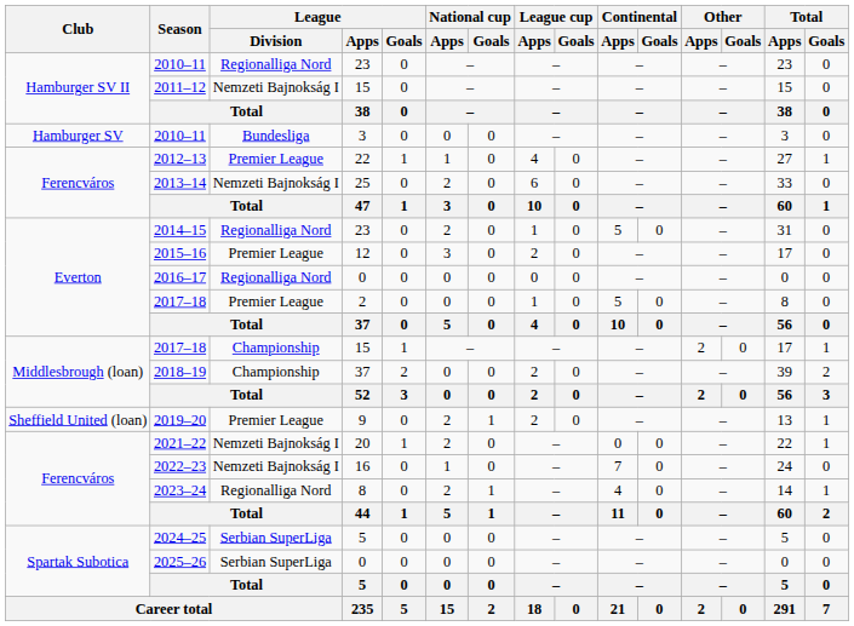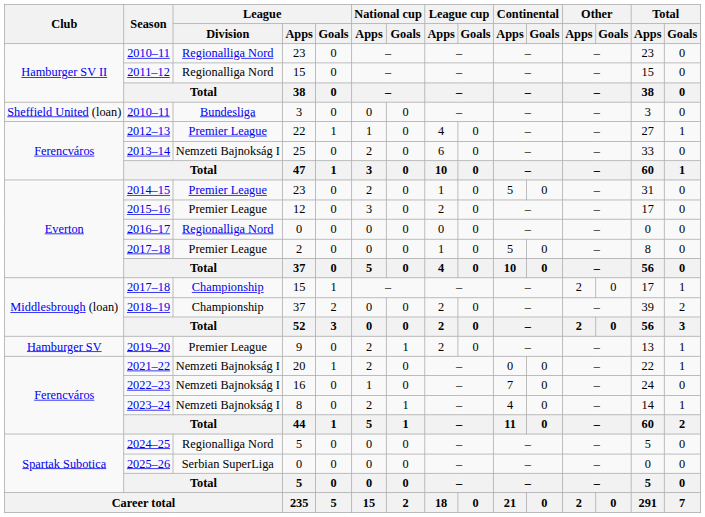 <table class="wikitable" style="text-align:center">
 <tr>
 <th rowspan=2>Club</th>
 <th rowspan=2>Season</th>
 <th colspan=3>League</th>
 <th colspan=2>National cup</th>
 <th colspan=2>League cup</th>
 <th colspan=2>Continental</th>
 <th colspan=2>Other</th>
 <th colspan=2>Total</th>
 </tr>
 <tr>
 <th>Division</th>
 <th>Apps</th>
 <th>Goals</th>
 <th>Apps</th>
 <th>Goals</th>
 <th>Apps</th>
 <th>Goals</th>
 <th>Apps</th>
 <th>Goals</th>
 <th>Apps</th>
 <th>Goals</th>
 <th>Apps</th>
 <th>Goals</th>
 </tr>
 <tr>
 <td rowspan=3><a href='#'>Hamburger SV II</a></td>
 <td><a href='#'>2010–11</a></td>
 <td><a href='#'>Regionalliga Nord</a></td>
 <td>23</td>
 <td>0</td>
 <td colspan=2>–</td>
 <td colspan=2>–</td>
 <td colspan=2>–</td>
 <td colspan=2>–</td>
 <td>23</td>
 <td>0</td>
 </tr>
 <tr>
 <td><a href='#'>2011–12</a></td>
-<td>Nemzeti Bajnokság I</td>
+<td>Regionalliga Nord</td>
 <td>15</td>
 <td>0</td>
 <td colspan=2>–</td>
 <td colspan=2>–</td>
 <td colspan=2>–</td>
 <td colspan=2>–</td>
 <td>15</td>
 <td>0</td>
 </tr>
 <tr>
 <th colspan=2>Total</th>
 <th>38</th>
 <th>0</th>
 <th colspan=2>–</th>
 <th colspan=2>–</th>
 <th colspan=2>–</th>
 <th colspan=2>–</th>
 <th>38</th>
 <th>0</th>
 </tr>
 <tr>
-<td><a href='#'>Hamburger SV</a></td>
+<td><a href='#'>Sheffield United</a> (loan)</td>
 <td><a href='#'>2010–11</a></td>
 <td><a href='#'>Bundesliga</a></td>
 <td>3</td>
 <td>0</td>
 <td>0</td>
 <td>0</td>
 <td colspan=2>–</td>
 <td colspan=2>–</td>
 <td colspan=2>–</td>
 <td>3</td>
 <td>0</td>
 </tr>
 <tr>
 <td rowspan=3><a href='#'>Ferencváros</a></td>
 <td><a href='#'>2012–13</a></td>
 <td><a href='#'>Premier League</a></td>
 <td>22</td>
 <td>1</td>
 <td>1</td>
 <td>0</td>
 <td>4</td>
 <td>0</td>
 <td colspan=2>–</td>
 <td colspan=2>–</td>
 <td>27</td>
 <td>1</td>
 </tr>
 <tr>
 <td><a href='#'>2013–14</a></td>
 <td>Nemzeti Bajnokság I</td>
 <td>25</td>
 <td>0</td>
 <td>2</td>
 <td>0</td>
 <td>6</td>
 <td>0</td>
 <td colspan=2>–</td>
 <td colspan=2>–</td>
 <td>33</td>
 <td>0</td>
 </tr>
 <tr>
 <th colspan=2>Total</th>
 <th>47</th>
 <th>1</th>
 <th>3</th>
 <th>0</th>
 <th>10</th>
 <th>0</th>
 <th colspan=2>–</th>
 <th colspan=2>–</th>
 <th>60</th>
 <th>1</th>
 </tr>
 <tr>
 <td rowspan=5><a href='#'>Everton</a></td>
 <td><a href='#'>2014–15</a></td>
-<td><a href='#'>Regionalliga Nord</a></td>
+<td><a href='#'>Premier League</a></td>
 <td>23</td>
 <td>0</td>
 <td>2</td>
 <td>0</td>
 <td>1</td>
 <td>0</td>
 <td>5</td>
 <td>0</td>
 <td colspan=2>–</td>
 <td>31</td>
 <td>0</td>
 </tr>
 <tr>
 <td><a href='#'>2015–16</a></td>
 <td>Premier League</td>
 <td>12</td>
 <td>0</td>
 <td>3</td>
 <td>0</td>
 <td>2</td>
 <td>0</td>
 <td colspan=2>–</td>
 <td colspan=2>–</td>
 <td>17</td>
 <td>0</td>
 </tr>
 <tr>
 <td><a href='#'>2016–17</a></td>
 <td><a href='#'>Regionalliga Nord</a></td>
 <td>0</td>
 <td>0</td>
 <td>0</td>
 <td>0</td>
 <td>0</td>
 <td>0</td>
 <td colspan=2>–</td>
 <td colspan=2>–</td>
 <td>0</td>
 <td>0</td>
 </tr>
 <tr>
 <td><a href='#'>2017–18</a></td>
 <td>Premier League</td>
 <td>2</td>
 <td>0</td>
 <td>0</td>
 <td>0</td>
 <td>1</td>
 <td>0</td>
 <td>5</td>
 <td>0</td>
 <td colspan=2>–</td>
 <td>8</td>
 <td>0</td>
 </tr>
 <tr>
 <th colspan=2>Total</th>
 <th>37</th>
 <th>0</th>
 <th>5</th>
 <th>0</th>
 <th>4</th>
 <th>0</th>
 <th>10</th>
 <th>0</th>
 <th colspan=2>–</th>
 <th>56</th>
 <th>0</th>
 </tr>
 <tr>
 <td rowspan=3><a href='#'>Middlesbrough</a> (loan)</td>
 <td><a href='#'>2017–18</a></td>
 <td><a href='#'>Championship</a></td>
 <td>15</td>
 <td>1</td>
 <td colspan=2>–</td>
 <td colspan=2>–</td>
 <td colspan=2>–</td>
 <td>2</td>
 <td>0</td>
 <td>17</td>
 <td>1</td>
 </tr>
 <tr>
 <td><a href='#'>2018–19</a></td>
 <td>Championship</td>
 <td>37</td>
 <td>2</td>
 <td>0</td>
 <td>0</td>
 <td>2</td>
 <td>0</td>
 <td colspan=2>–</td>
 <td colspan=2>–</td>
 <td>39</td>
 <td>2</td>
 </tr>
 <tr>
 <th colspan=2>Total</th>
 <th>52</th>
 <th>3</th>
 <th>0</th>
 <th>0</th>
 <th>2</th>
 <th>0</th>
 <th colspan=2>–</th>
 <th>2</th>
 <th>0</th>
 <th>56</th>
 <th>3</th>
 </tr>
 <tr>
-<td><a href='#'>Sheffield United</a> (loan)</td>
+<td><a href='#'>Hamburger SV</a></td>
 <td><a href='#'>2019–20</a></td>
 <td>Premier League</td>
 <td>9</td>
 <td>0</td>
 <td>2</td>
 <td>1</td>
 <td>2</td>
 <td>0</td>
 <td colspan=2>–</td>
 <td colspan=2>–</td>
 <td>13</td>
 <td>1</td>
 </tr>
 <tr>
 <td rowspan=4><a href='#'>Ferencváros</a></td>
 <td><a href='#'>2021–22</a></td>
 <td>Nemzeti Bajnokság I</td>
 <td>20</td>
 <td>1</td>
 <td>2</td>
 <td>0</td>
 <td colspan=2>–</td>
 <td>0</td>
 <td>0</td>
 <td colspan=2>–</td>
 <td>22</td>
 <td>1</td>
 </tr>
 <tr>
 <td><a href='#'>2022–23</a></td>
 <td>Nemzeti Bajnokság I</td>
 <td>16</td>
 <td>0</td>
 <td>1</td>
 <td>0</td>
 <td colspan=2>–</td>
 <td>7</td>
 <td>0</td>
 <td colspan=2>–</td>
 <td>24</td>
 <td>0</td>
 </tr>
 <tr>
 <td><a href='#'>2023–24</a></td>
-<td>Regionalliga Nord</td>
+<td>Nemzeti Bajnokság I</td>
 <td>8</td>
 <td>0</td>
 <td>2</td>
 <td>1</td>
 <td colspan=2>–</td>
 <td>4</td>
 <td>0</td>
 <td colspan=2>–</td>
 <td>14</td>
 <td>1</td>
 </tr>
 <tr>
 <th colspan=2>Total</th>
 <th>44</th>
 <th>1</th>
 <th>5</th>
 <th>1</th>
 <th colspan=2>–</th>
 <th>11</th>
 <th>0</th>
 <th colspan=2>–</th>
 <th>60</th>
 <th>2</th>
 </tr>
 <tr>
 <td rowspan=3><a href='#'>Spartak Subotica</a></td>
 <td><a href='#'>2024–25</a></td>
-<td><a href='#'>Serbian SuperLiga</a></td>
+<td>Regionalliga Nord</td>
 <td>5</td>
 <td>0</td>
 <td>0</td>
 <td>0</td>
 <td colspan=2>–</td>
 <td colspan=2>–</td>
 <td colspan=2>–</td>
 <td>5</td>
 <td>0</td>
 </tr>
 <tr>
 <td><a href='#'>2025–26</a></td>
 <td>Serbian SuperLiga</td>
 <td>0</td>
 <td>0</td>
 <td>0</td>
 <td>0</td>
 <td colspan=2>–</td>
 <td colspan=2>–</td>
 <td colspan=2>–</td>
 <td>0</td>
 <td>0</td>
 </tr>
 <tr>
 <th colspan=2>Total</th>
 <th>5</th>
 <th>0</th>
 <th>0</th>
 <th>0</th>
 <th colspan=2>–</th>
 <th colspan=2>–</th>
 <th colspan=2>–</th>
 <th>5</th>
 <th>0</th>
 </tr>
 <tr>
 <th colspan=3>Career total</th>
 <th>235</th>
 <th>5</th>
 <th>15</th>
 <th>2</th>
 <th>18</th>
 <th>0</th>
 <th>21</th>
 <th>0</th>
 <th>2</th>
 <th>0</th>
 <th>291</th>
 <th>7</th>
 </tr>
 </table>
